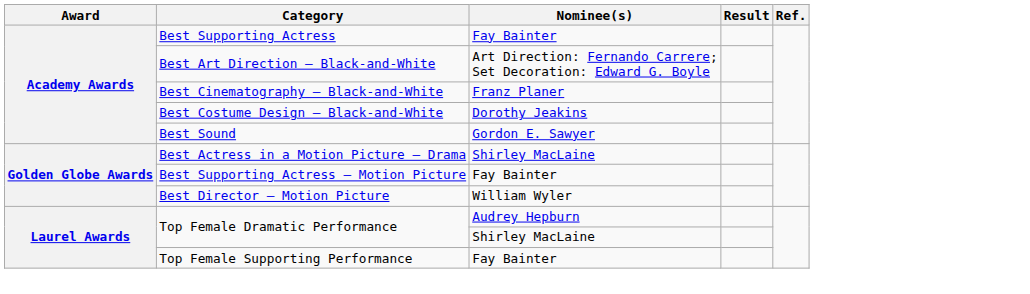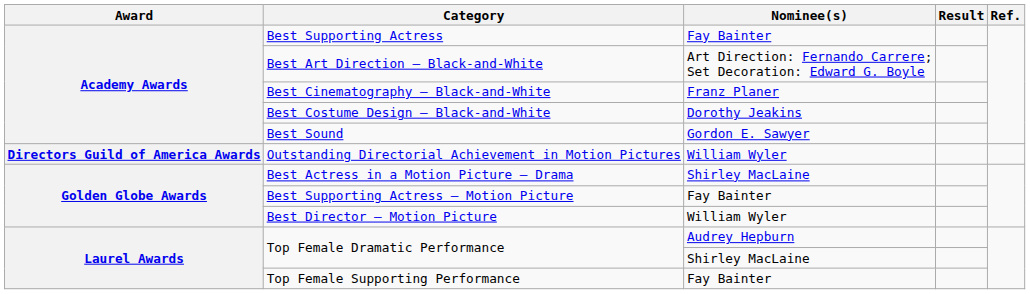 <table class="wikitable plainrowheaders">
 <tr>
 <th scope="col">Award</th>
 <th scope="col">Category</th>
 <th scope="col">Nominee(s)</th>
 <th scope="col">Result</th>
 <th scope="col">Ref.</th>
 </tr>
 <tr>
 <th scope="row" rowspan="5"><a href='#'>Academy Awards</a></th>
 <td><a href='#'>Best Supporting Actress</a></td>
 <td><a href='#'>Fay Bainter</a></td>
 <td></td>
 <td rowspan="5" align="center"></td>
 </tr>
 <tr>
 <td><a href='#'>Best Art Direction – Black-and-White</a></td>
 <td>Art Direction: <a href='#'>Fernando Carrere</a>; <br> Set Decoration: <a href='#'>Edward G. Boyle</a></td>
 <td></td>
 </tr>
 <tr>
 <td><a href='#'>Best Cinematography – Black-and-White</a></td>
 <td><a href='#'>Franz Planer</a></td>
 <td></td>
 </tr>
 <tr>
 <td><a href='#'>Best Costume Design – Black-and-White</a></td>
 <td><a href='#'>Dorothy Jeakins</a></td>
 <td></td>
 </tr>
 <tr>
 <td><a href='#'>Best Sound</a></td>
 <td><a href='#'>Gordon E. Sawyer</a></td>
 <td></td>
 </tr>
 <tr>
+<th scope="row"><a href='#'>Directors Guild of America Awards</a></th>
+<td><a href='#'>Outstanding Directorial Achievement in Motion Pictures</a></td>
+<td><a href='#'>William Wyler</a></td>
+<td></td>
+<td align="center"></td>
+</tr>
+<tr>
 <th scope="row" rowspan="3"><a href='#'>Golden Globe Awards</a></th>
 <td><a href='#'>Best Actress in a Motion Picture – Drama</a></td>
 <td><a href='#'>Shirley MacLaine</a></td>
 <td></td>
 <td rowspan="3" align="center"></td>
 </tr>
 <tr>
 <td><a href='#'>Best Supporting Actress – Motion Picture</a></td>
 <td>Fay Bainter</td>
 <td></td>
 </tr>
 <tr>
 <td><a href='#'>Best Director – Motion Picture</a></td>
 <td>William Wyler</td>
 <td></td>
 </tr>
 <tr>
 <th scope="row" rowspan="3"><a href='#'>Laurel Awards</a></th>
 <td rowspan="2">Top Female Dramatic Performance</td>
 <td><a href='#'>Audrey Hepburn</a></td>
 <td></td>
 <td rowspan="3" align="center"></td>
 </tr>
 <tr>
 <td>Shirley MacLaine</td>
 <td></td>
 </tr>
 <tr>
 <td>Top Female Supporting Performance</td>
 <td>Fay Bainter</td>
 <td></td>
 </tr>
 </table>
